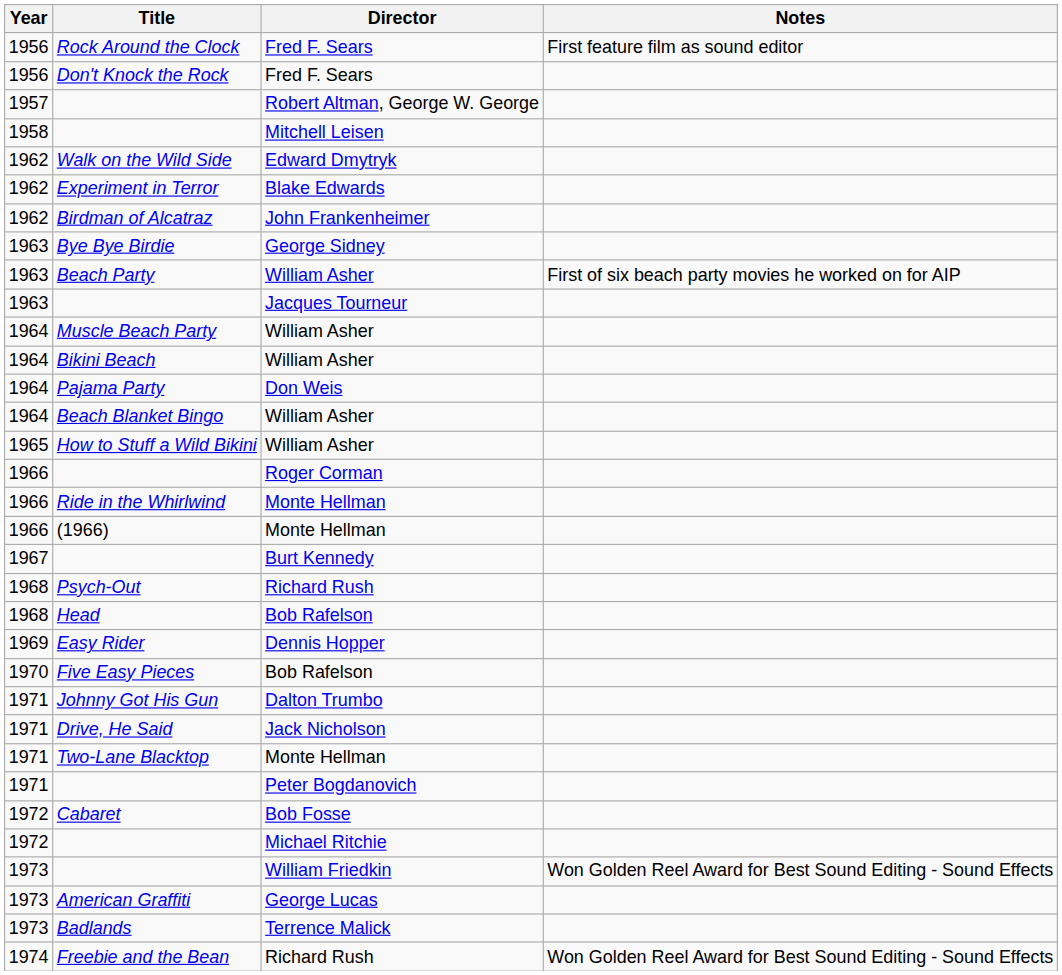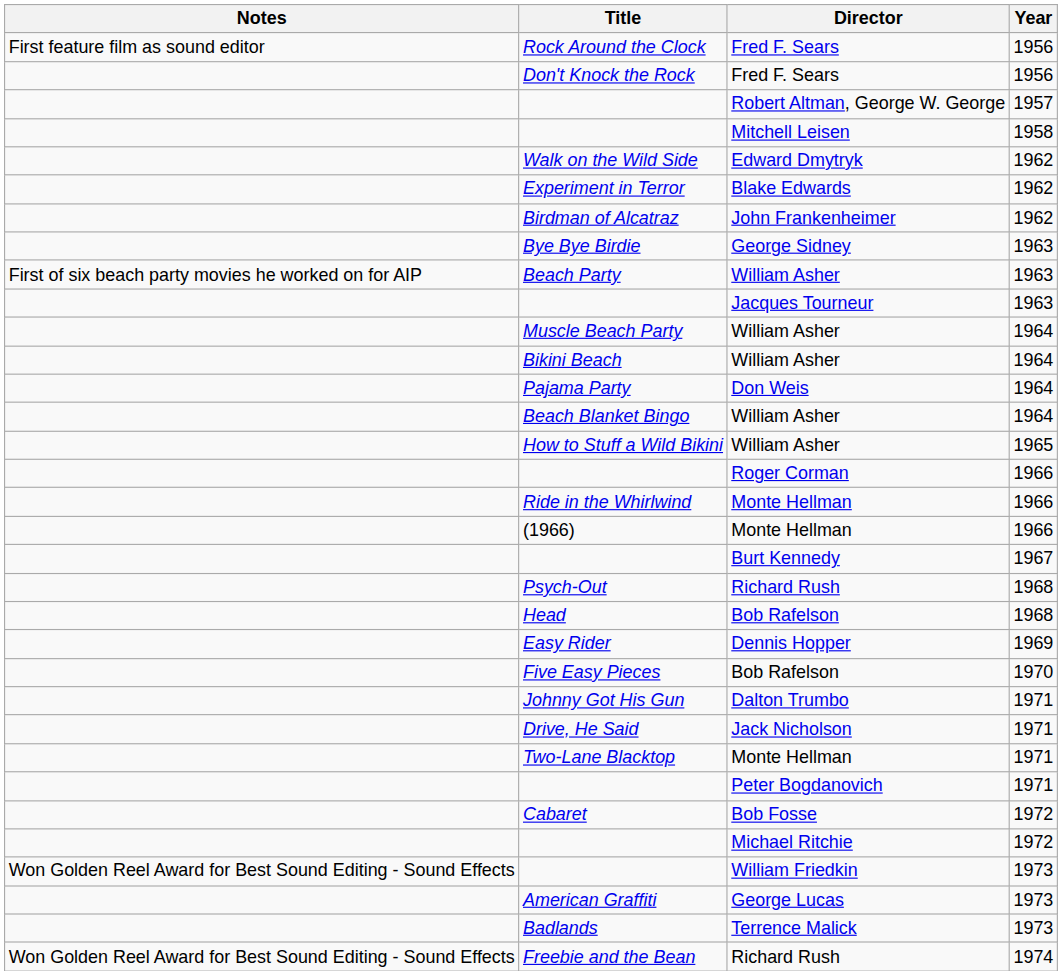 <table class="wikitable sortable">
 <tr>
-<th>Year</th>
+<th>Notes</th>
 <th>Title</th>
 <th>Director</th>
-<th>Notes</th>
+<th>Year</th>
 </tr>
 <tr>
-<td>1956</td>
+<td>First feature film as sound editor</td>
 <td><em><a href='#'>Rock Around the Clock</a></em></td>
 <td><a href='#'>Fred F. Sears</a></td>
-<td>First feature film as sound editor</td>
+<td>1956</td>
 </tr>
 <tr>
-<td>1956</td>
+<td></td>
 <td><em><a href='#'>Don't Knock the Rock</a></em></td>
 <td>Fred F. Sears</td>
-<td></td>
+<td>1956</td>
 </tr>
 <tr>
-<td>1957</td>
+<td></td>
 <td><em></em></td>
 <td><a href='#'>Robert Altman</a>, George W. George</td>
-<td></td>
+<td>1957</td>
 </tr>
 <tr>
-<td>1958</td>
+<td></td>
 <td><em></em></td>
 <td><a href='#'>Mitchell Leisen</a></td>
-<td></td>
+<td>1958</td>
 </tr>
 <tr>
-<td>1962</td>
+<td></td>
 <td><em><a href='#'>Walk on the Wild Side</a></em></td>
 <td><a href='#'>Edward Dmytryk</a></td>
-<td></td>
+<td>1962</td>
 </tr>
 <tr>
-<td>1962</td>
+<td></td>
 <td><em><a href='#'>Experiment in Terror</a></em></td>
 <td><a href='#'>Blake Edwards</a></td>
-<td></td>
+<td>1962</td>
 </tr>
 <tr>
-<td>1962</td>
+<td></td>
 <td><em><a href='#'>Birdman of Alcatraz</a></em></td>
 <td><a href='#'>John Frankenheimer</a></td>
-<td></td>
+<td>1962</td>
 </tr>
 <tr>
-<td>1963</td>
+<td></td>
 <td><em><a href='#'>Bye Bye Birdie</a></em></td>
 <td><a href='#'>George Sidney</a></td>
-<td></td>
+<td>1963</td>
 </tr>
 <tr>
-<td>1963</td>
+<td>First of six beach party movies he worked on for AIP</td>
 <td><em><a href='#'>Beach Party</a></em></td>
 <td><a href='#'>William Asher</a></td>
-<td>First of six beach party movies he worked on for AIP</td>
+<td>1963</td>
 </tr>
 <tr>
-<td>1963</td>
+<td></td>
 <td><em></em></td>
 <td><a href='#'>Jacques Tourneur</a></td>
-<td></td>
+<td>1963</td>
 </tr>
 <tr>
-<td>1964</td>
+<td></td>
 <td><em><a href='#'>Muscle Beach Party</a></em></td>
 <td>William Asher</td>
-<td></td>
+<td>1964</td>
 </tr>
 <tr>
-<td>1964</td>
+<td></td>
 <td><em><a href='#'>Bikini Beach</a></em></td>
 <td>William Asher</td>
-<td></td>
+<td>1964</td>
 </tr>
 <tr>
-<td>1964</td>
+<td></td>
 <td><em><a href='#'>Pajama Party</a></em></td>
 <td><a href='#'>Don Weis</a></td>
-<td></td>
+<td>1964</td>
 </tr>
 <tr>
-<td>1964</td>
+<td></td>
 <td><em><a href='#'>Beach Blanket Bingo</a></em></td>
 <td>William Asher</td>
-<td></td>
+<td>1964</td>
 </tr>
 <tr>
-<td>1965</td>
+<td></td>
 <td><em><a href='#'>How to Stuff a Wild Bikini</a></em></td>
 <td>William Asher</td>
-<td></td>
+<td>1965</td>
 </tr>
 <tr>
-<td>1966</td>
+<td></td>
 <td><em></em></td>
 <td><a href='#'>Roger Corman</a></td>
-<td></td>
+<td>1966</td>
 </tr>
 <tr>
-<td>1966</td>
+<td></td>
 <td><em><a href='#'>Ride in the Whirlwind</a></em></td>
 <td><a href='#'>Monte Hellman</a></td>
-<td></td>
+<td>1966</td>
 </tr>
 <tr>
-<td>1966</td>
+<td></td>
 <td><em></em> (1966)</td>
 <td>Monte Hellman</td>
-<td></td>
+<td>1966</td>
 </tr>
 <tr>
-<td>1967</td>
+<td></td>
 <td><em></em></td>
 <td><a href='#'>Burt Kennedy</a></td>
-<td></td>
+<td>1967</td>
 </tr>
 <tr>
-<td>1968</td>
+<td></td>
 <td><em><a href='#'>Psych-Out</a></em></td>
 <td><a href='#'>Richard Rush</a></td>
-<td></td>
+<td>1968</td>
 </tr>
 <tr>
-<td>1968</td>
+<td></td>
 <td><em><a href='#'>Head</a></em></td>
 <td><a href='#'>Bob Rafelson</a></td>
-<td></td>
+<td>1968</td>
 </tr>
 <tr>
-<td>1969</td>
+<td></td>
 <td><em><a href='#'>Easy Rider</a></em></td>
 <td><a href='#'>Dennis Hopper</a></td>
-<td></td>
+<td>1969</td>
 </tr>
 <tr>
-<td>1970</td>
+<td></td>
 <td><em><a href='#'>Five Easy Pieces</a></em></td>
 <td>Bob Rafelson</td>
-<td></td>
+<td>1970</td>
 </tr>
 <tr>
-<td>1971</td>
+<td></td>
 <td><em><a href='#'>Johnny Got His Gun</a></em></td>
 <td><a href='#'>Dalton Trumbo</a></td>
-<td></td>
+<td>1971</td>
 </tr>
 <tr>
-<td>1971</td>
+<td></td>
 <td><em><a href='#'>Drive, He Said</a></em></td>
 <td><a href='#'>Jack Nicholson</a></td>
-<td></td>
+<td>1971</td>
 </tr>
 <tr>
-<td>1971</td>
+<td></td>
 <td><em><a href='#'>Two-Lane Blacktop</a></em></td>
 <td>Monte Hellman</td>
-<td></td>
+<td>1971</td>
 </tr>
 <tr>
-<td>1971</td>
+<td></td>
 <td><em></em></td>
 <td><a href='#'>Peter Bogdanovich</a></td>
-<td></td>
+<td>1971</td>
 </tr>
 <tr>
-<td>1972</td>
+<td></td>
 <td><em><a href='#'>Cabaret</a></em></td>
 <td><a href='#'>Bob Fosse</a></td>
-<td></td>
+<td>1972</td>
 </tr>
 <tr>
-<td>1972</td>
+<td></td>
 <td><em></em></td>
 <td><a href='#'>Michael Ritchie</a></td>
-<td></td>
+<td>1972</td>
 </tr>
 <tr>
-<td>1973</td>
+<td>Won Golden Reel Award for Best Sound Editing - Sound Effects</td>
 <td><em></em></td>
 <td><a href='#'>William Friedkin</a></td>
-<td>Won Golden Reel Award for Best Sound Editing - Sound Effects</td>
+<td>1973</td>
 </tr>
 <tr>
-<td>1973</td>
+<td></td>
 <td><em><a href='#'>American Graffiti</a></em></td>
 <td><a href='#'>George Lucas</a></td>
-<td></td>
+<td>1973</td>
 </tr>
 <tr>
-<td>1973</td>
+<td></td>
 <td><em><a href='#'>Badlands</a></em></td>
 <td><a href='#'>Terrence Malick</a></td>
-<td></td>
+<td>1973</td>
 </tr>
 <tr>
-<td>1974</td>
+<td>Won Golden Reel Award for Best Sound Editing - Sound Effects</td>
 <td><em><a href='#'>Freebie and the Bean</a></em></td>
 <td>Richard Rush</td>
-<td>Won Golden Reel Award for Best Sound Editing - Sound Effects</td>
+<td>1974</td>
 </tr>
 </table>
